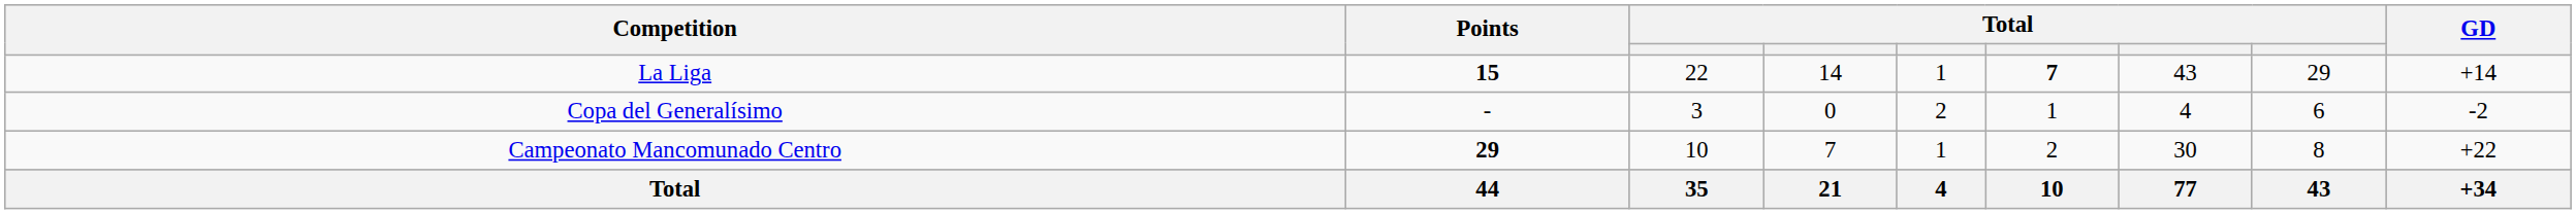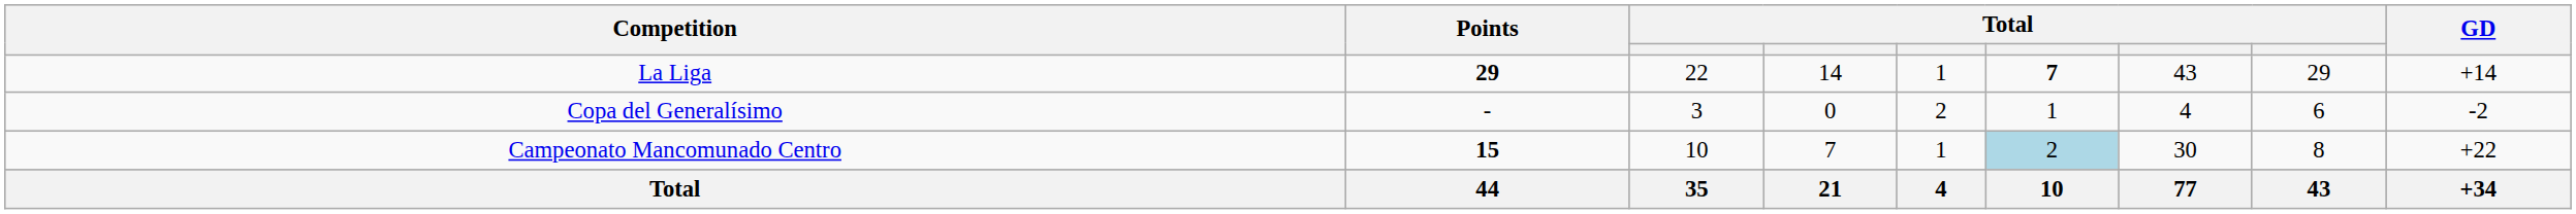 <table class="wikitable" style="font-size:90%;width:100%;margin:auto;clear:both;text-align:center;">
 <tr>
 <th rowspan="2">Competition</th>
 <th rowspan="2">Points</th>
 <th colspan="6">Total</th>
 <th rowspan="2"><a href='#'>GD</a></th>
 </tr>
 <tr>
 <th></th>
 <th></th>
 <th></th>
 <th></th>
 <th></th>
 <th></th>
 </tr>
 <tr>
 <td> <a href='#'>La Liga</a></td>
-<td><strong>15</strong></td>
+<td><strong>29</strong></td>
 <td>22</td>
 <td>14</td>
 <td>1</td>
 <td><strong>7</strong></td>
 <td>43</td>
 <td>29</td>
 <td>+14</td>
 </tr>
 <tr>
 <td> <a href='#'>Copa del Generalísimo</a></td>
 <td>-</td>
 <td>3</td>
 <td>0</td>
 <td>2</td>
 <td>1</td>
 <td>4</td>
 <td>6</td>
 <td>-2</td>
 </tr>
 <tr>
 <td><a href='#'>Campeonato Mancomunado Centro</a></td>
-<td><strong>29</strong></td>
+<td><strong>15</strong></td>
 <td>10</td>
 <td>7</td>
 <td>1</td>
-<td>2</td>
+<td style="background: lightblue;">2</td>
 <td>30</td>
 <td>8</td>
 <td>+22</td>
 </tr>
 <tr>
 <th>Total</th>
 <th>44</th>
 <th>35</th>
 <th>21</th>
 <th>4</th>
 <th>10</th>
 <th>77</th>
 <th>43</th>
 <th>+34</th>
 </tr>
 </table>
